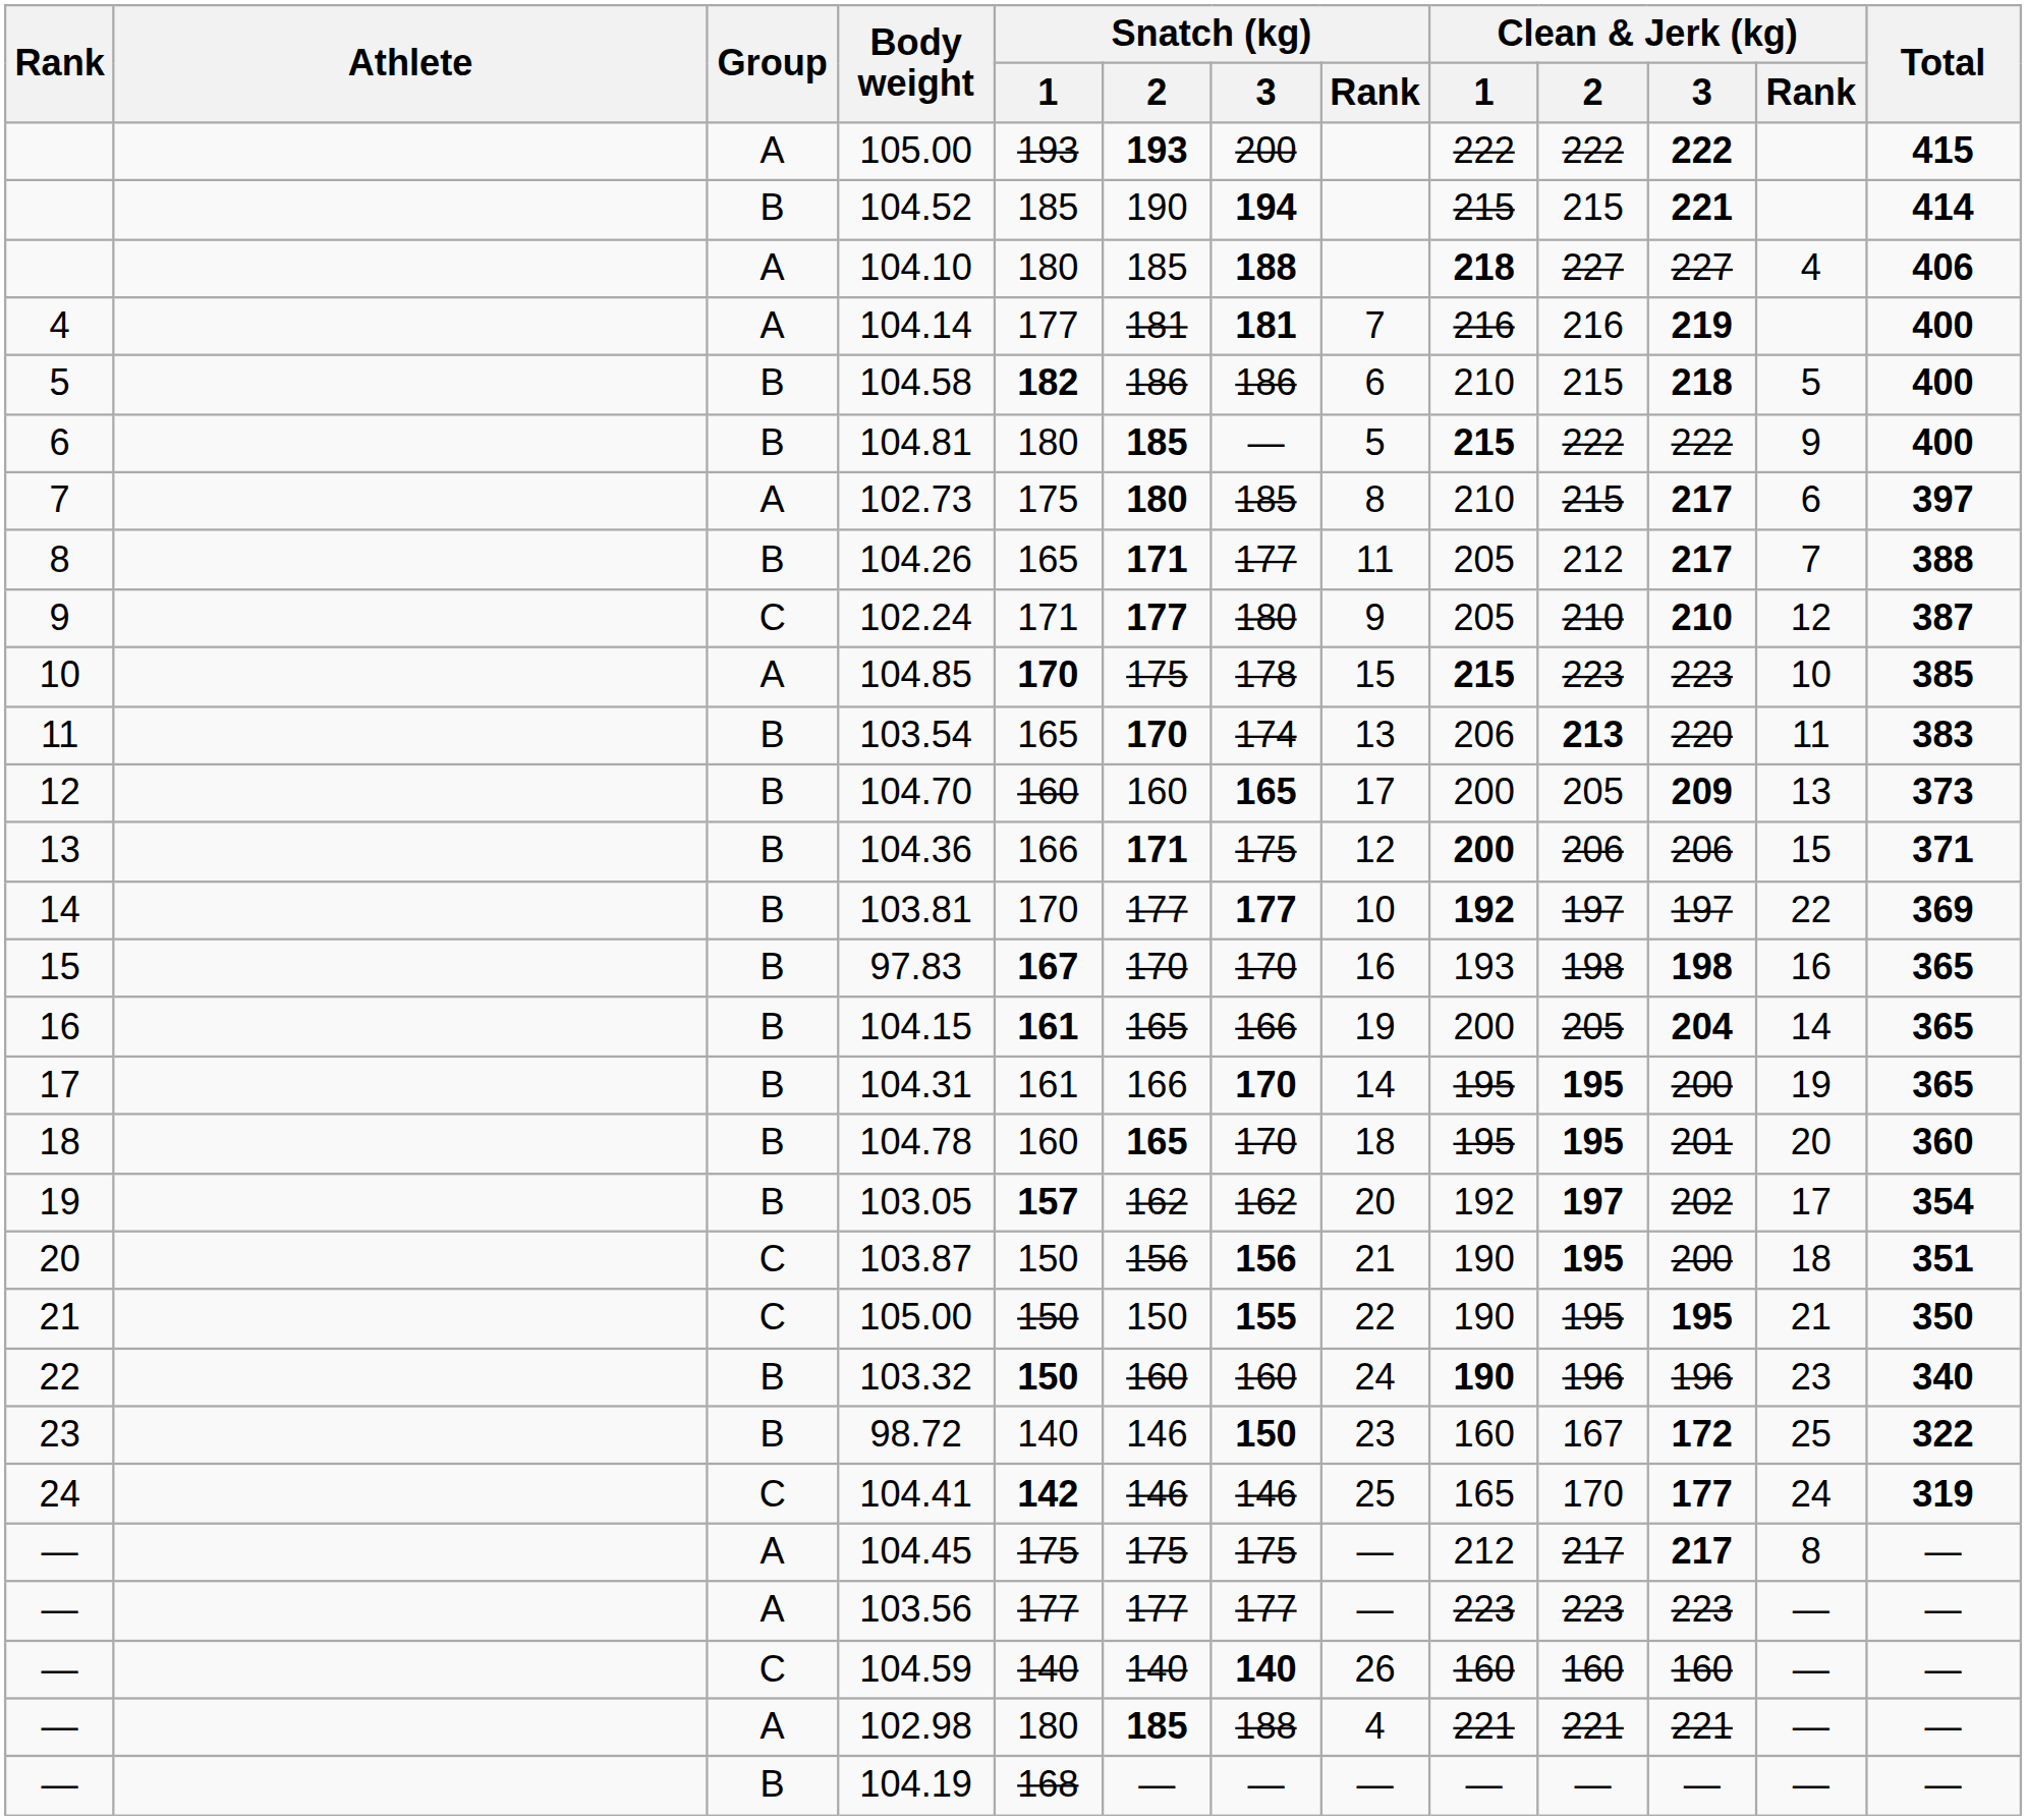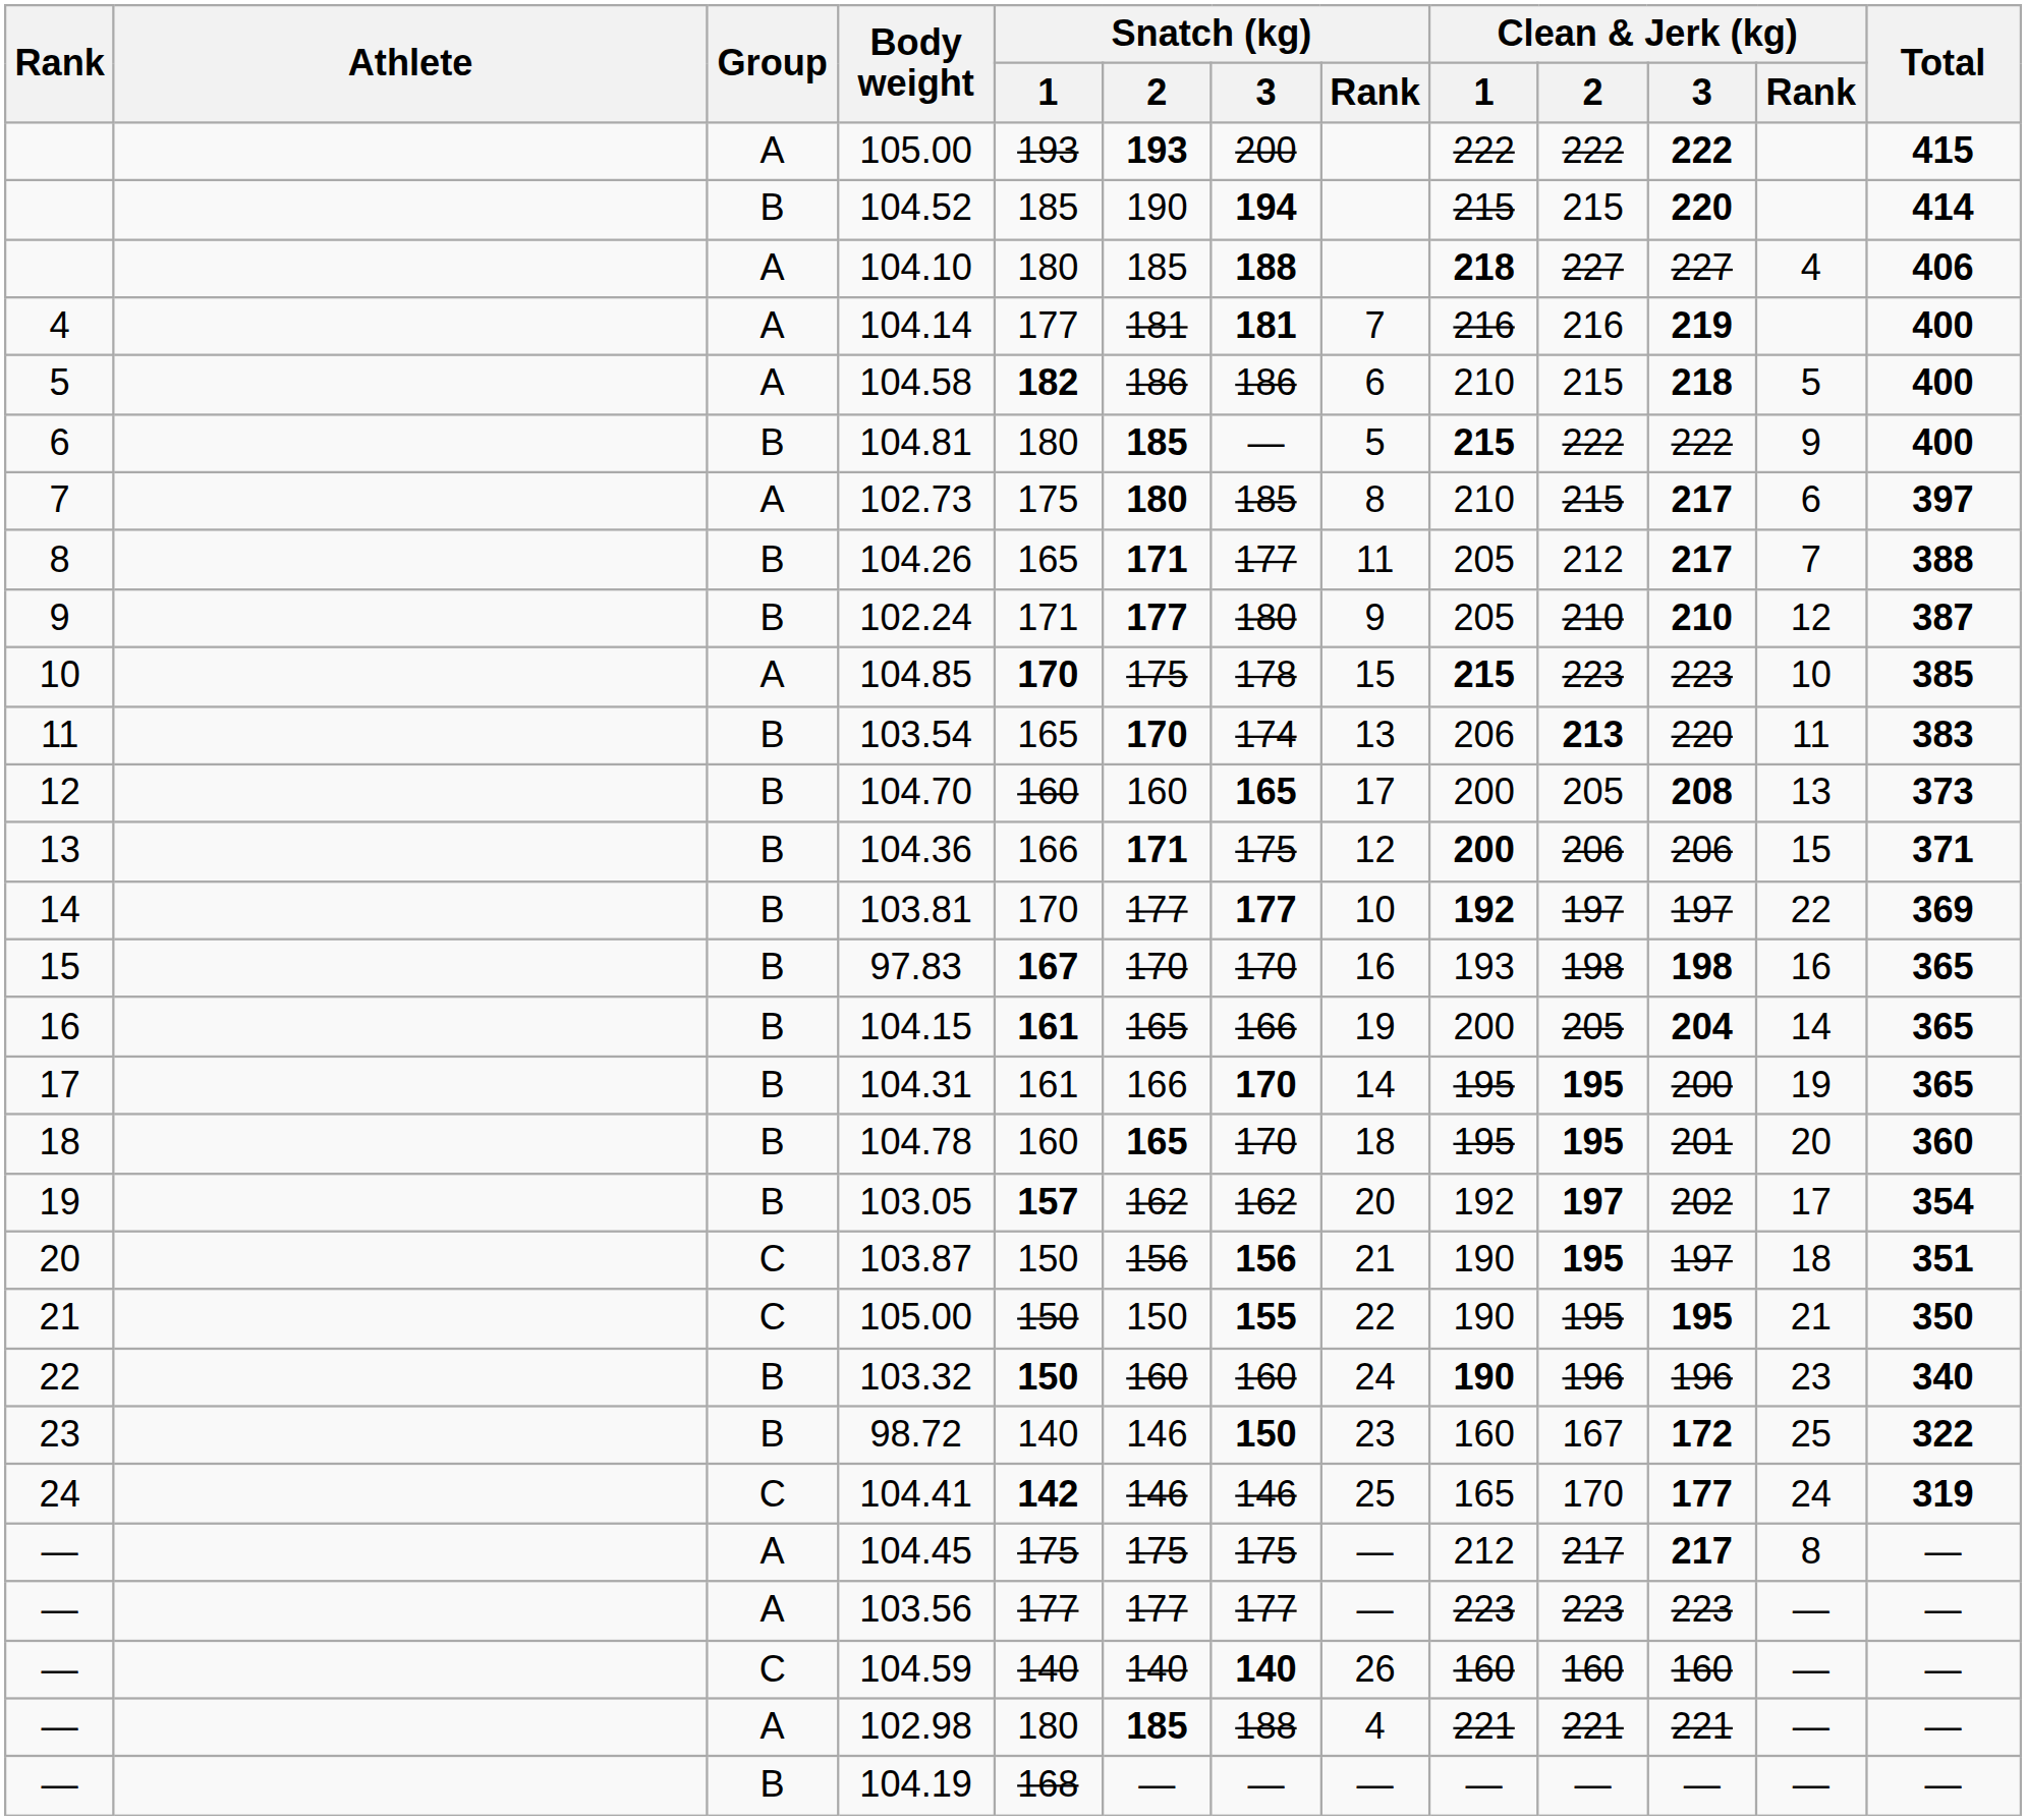 <table class = "wikitable" style="text-align:center;">
 <tr>
 <th rowspan=2 width=40>Rank</th>
 <th rowspan=2 width=250>Athlete</th>
 <th rowspan=2 width=50>Group</th>
 <th rowspan=2 width=60>Body weight</th>
 <th colspan=4>Snatch (kg)</th>
 <th colspan=4>Clean & Jerk (kg)</th>
 <th rowspan=2 width=60>Total</th>
 </tr>
 <tr>
 <th width=40>1</th>
 <th width=40>2</th>
 <th width=40>3</th>
 <th width=40>Rank</th>
 <th width=40>1</th>
 <th width=40>2</th>
 <th width=40>3</th>
 <th width=40>Rank</th>
 </tr>
 <tr>
 <td></td>
 <td align=left></td>
 <td>A</td>
 <td>105.00</td>
 <td><s>193 </s></td>
 <td><strong>193</strong></td>
 <td><s>200 </s></td>
 <td></td>
 <td><s>222 </s></td>
 <td><s>222 </s></td>
 <td><strong>222</strong></td>
 <td></td>
 <td><strong>415</strong></td>
 </tr>
 <tr>
 <td></td>
 <td align=left></td>
 <td>B</td>
 <td>104.52</td>
 <td>185</td>
 <td>190</td>
 <td><strong>194</strong></td>
 <td></td>
 <td><s>215 </s></td>
 <td>215</td>
-<td><strong>221</strong></td>
+<td><strong>220</strong></td>
 <td></td>
 <td><strong>414</strong></td>
 </tr>
 <tr>
 <td></td>
 <td align=left></td>
 <td>A</td>
 <td>104.10</td>
 <td>180</td>
 <td>185</td>
 <td><strong>188</strong></td>
 <td></td>
 <td><strong>218</strong></td>
 <td><s>227 </s></td>
 <td><s>227 </s></td>
 <td>4</td>
 <td><strong>406</strong></td>
 </tr>
 <tr>
 <td>4</td>
 <td align=left></td>
 <td>A</td>
 <td>104.14</td>
 <td>177</td>
 <td><s>181 </s></td>
 <td><strong>181</strong></td>
 <td>7</td>
 <td><s>216 </s></td>
 <td>216</td>
 <td><strong>219</strong></td>
 <td></td>
 <td><strong>400</strong></td>
 </tr>
 <tr>
 <td>5</td>
 <td align=left></td>
-<td>B</td>
+<td>A</td>
 <td>104.58</td>
 <td><strong>182</strong></td>
 <td><s>186 </s></td>
 <td><s>186 </s></td>
 <td>6</td>
 <td>210</td>
 <td>215</td>
 <td><strong>218</strong></td>
 <td>5</td>
 <td><strong>400</strong></td>
 </tr>
 <tr>
 <td>6</td>
 <td align=left></td>
 <td>B</td>
 <td>104.81</td>
 <td>180</td>
 <td><strong>185</strong></td>
 <td>—</td>
 <td>5</td>
 <td><strong>215</strong></td>
 <td><s>222 </s></td>
 <td><s>222 </s></td>
 <td>9</td>
 <td><strong>400</strong></td>
 </tr>
 <tr>
 <td>7</td>
 <td align=left></td>
 <td>A</td>
 <td>102.73</td>
 <td>175</td>
 <td><strong>180</strong></td>
 <td><s>185 </s></td>
 <td>8</td>
 <td>210</td>
 <td><s>215 </s></td>
 <td><strong>217</strong></td>
 <td>6</td>
 <td><strong>397</strong></td>
 </tr>
 <tr>
 <td>8</td>
 <td align=left></td>
 <td>B</td>
 <td>104.26</td>
 <td>165</td>
 <td><strong>171</strong></td>
 <td><s>177 </s></td>
 <td>11</td>
 <td>205</td>
 <td>212</td>
 <td><strong>217</strong></td>
 <td>7</td>
 <td><strong>388</strong></td>
 </tr>
 <tr>
 <td>9</td>
 <td align=left></td>
-<td>C</td>
+<td>B</td>
 <td>102.24</td>
 <td>171</td>
 <td><strong>177</strong></td>
 <td><s>180 </s></td>
 <td>9</td>
 <td>205</td>
 <td><s>210 </s></td>
 <td><strong>210</strong></td>
 <td>12</td>
 <td><strong>387</strong></td>
 </tr>
 <tr>
 <td>10</td>
 <td align=left></td>
 <td>A</td>
 <td>104.85</td>
 <td><strong>170</strong></td>
 <td><s>175 </s></td>
 <td><s>178 </s></td>
 <td>15</td>
 <td><strong>215</strong></td>
 <td><s>223 </s></td>
 <td><s>223 </s></td>
 <td>10</td>
 <td><strong>385</strong></td>
 </tr>
 <tr>
 <td>11</td>
 <td align=left></td>
 <td>B</td>
 <td>103.54</td>
 <td>165</td>
 <td><strong>170</strong></td>
 <td><s>174 </s></td>
 <td>13</td>
 <td>206</td>
 <td><strong>213</strong></td>
 <td><s>220 </s></td>
 <td>11</td>
 <td><strong>383</strong></td>
 </tr>
 <tr>
 <td>12</td>
 <td align=left></td>
 <td>B</td>
 <td>104.70</td>
 <td><s>160 </s></td>
 <td>160</td>
 <td><strong>165</strong></td>
 <td>17</td>
 <td>200</td>
 <td>205</td>
-<td><strong>209</strong></td>
+<td><strong>208</strong></td>
 <td>13</td>
 <td><strong>373</strong></td>
 </tr>
 <tr>
 <td>13</td>
 <td align=left></td>
 <td>B</td>
 <td>104.36</td>
 <td>166</td>
 <td><strong>171</strong></td>
 <td><s>175 </s></td>
 <td>12</td>
 <td><strong>200</strong></td>
 <td><s>206 </s></td>
 <td><s>206 </s></td>
 <td>15</td>
 <td><strong>371</strong></td>
 </tr>
 <tr>
 <td>14</td>
 <td align=left></td>
 <td>B</td>
 <td>103.81</td>
 <td>170</td>
 <td><s>177 </s></td>
 <td><strong>177</strong></td>
 <td>10</td>
 <td><strong>192</strong></td>
 <td><s>197 </s></td>
 <td><s>197 </s></td>
 <td>22</td>
 <td><strong>369</strong></td>
 </tr>
 <tr>
 <td>15</td>
 <td align=left></td>
 <td>B</td>
 <td>97.83</td>
 <td><strong>167</strong></td>
 <td><s>170 </s></td>
 <td><s>170 </s></td>
 <td>16</td>
 <td>193</td>
 <td><s>198 </s></td>
 <td><strong>198</strong></td>
 <td>16</td>
 <td><strong>365</strong></td>
 </tr>
 <tr>
 <td>16</td>
 <td align=left></td>
 <td>B</td>
 <td>104.15</td>
 <td><strong>161</strong></td>
 <td><s>165 </s></td>
 <td><s>166 </s></td>
 <td>19</td>
 <td>200</td>
 <td><s>205 </s></td>
 <td><strong>204</strong></td>
 <td>14</td>
 <td><strong>365</strong></td>
 </tr>
 <tr>
 <td>17</td>
 <td align=left></td>
 <td>B</td>
 <td>104.31</td>
 <td>161</td>
 <td>166</td>
 <td><strong>170</strong></td>
 <td>14</td>
 <td><s>195 </s></td>
 <td><strong>195</strong></td>
 <td><s>200 </s></td>
 <td>19</td>
 <td><strong>365</strong></td>
 </tr>
 <tr>
 <td>18</td>
 <td align=left></td>
 <td>B</td>
 <td>104.78</td>
 <td>160</td>
 <td><strong>165</strong></td>
 <td><s>170 </s></td>
 <td>18</td>
 <td><s>195 </s></td>
 <td><strong>195</strong></td>
 <td><s>201 </s></td>
 <td>20</td>
 <td><strong>360</strong></td>
 </tr>
 <tr>
 <td>19</td>
 <td align=left></td>
 <td>B</td>
 <td>103.05</td>
 <td><strong>157</strong></td>
 <td><s>162 </s></td>
 <td><s>162 </s></td>
 <td>20</td>
 <td>192</td>
 <td><strong>197</strong></td>
 <td><s>202 </s></td>
 <td>17</td>
 <td><strong>354</strong></td>
 </tr>
 <tr>
 <td>20</td>
 <td align=left></td>
 <td>C</td>
 <td>103.87</td>
 <td>150</td>
 <td><s>156 </s></td>
 <td><strong>156</strong></td>
 <td>21</td>
 <td>190</td>
 <td><strong>195</strong></td>
-<td><s>200 </s></td>
+<td><s>197 </s></td>
 <td>18</td>
 <td><strong>351</strong></td>
 </tr>
 <tr>
 <td>21</td>
 <td align=left></td>
 <td>C</td>
 <td>105.00</td>
 <td><s>150 </s></td>
 <td>150</td>
 <td><strong>155</strong></td>
 <td>22</td>
 <td>190</td>
 <td><s>195 </s></td>
 <td><strong>195</strong></td>
 <td>21</td>
 <td><strong>350</strong></td>
 </tr>
 <tr>
 <td>22</td>
 <td align=left></td>
 <td>B</td>
 <td>103.32</td>
 <td><strong>150</strong></td>
 <td><s>160 </s></td>
 <td><s>160 </s></td>
 <td>24</td>
 <td><strong>190</strong></td>
 <td><s>196 </s></td>
 <td><s>196 </s></td>
 <td>23</td>
 <td><strong>340</strong></td>
 </tr>
 <tr>
 <td>23</td>
 <td align=left></td>
 <td>B</td>
 <td>98.72</td>
 <td>140</td>
 <td>146</td>
 <td><strong>150</strong></td>
 <td>23</td>
 <td>160</td>
 <td>167</td>
 <td><strong>172</strong></td>
 <td>25</td>
 <td><strong>322</strong></td>
 </tr>
 <tr>
 <td>24</td>
 <td align=left></td>
 <td>C</td>
 <td>104.41</td>
 <td><strong>142</strong></td>
 <td><s>146 </s></td>
 <td><s>146 </s></td>
 <td>25</td>
 <td>165</td>
 <td>170</td>
 <td><strong>177</strong></td>
 <td>24</td>
 <td><strong>319</strong></td>
 </tr>
 <tr>
 <td>—</td>
 <td align=left></td>
 <td>A</td>
 <td>104.45</td>
 <td><s>175 </s></td>
 <td><s>175 </s></td>
 <td><s>175 </s></td>
 <td>—</td>
 <td>212</td>
 <td><s>217 </s></td>
 <td><strong>217</strong></td>
 <td>8</td>
 <td>—</td>
 </tr>
 <tr>
 <td>—</td>
 <td align=left></td>
 <td>A</td>
 <td>103.56</td>
 <td><s>177 </s></td>
 <td><s>177 </s></td>
 <td><s>177 </s></td>
 <td>—</td>
 <td><s>223 </s></td>
 <td><s>223 </s></td>
 <td><s>223 </s></td>
 <td>—</td>
 <td>—</td>
 </tr>
 <tr>
 <td>—</td>
 <td align=left></td>
 <td>C</td>
 <td>104.59</td>
 <td><s>140 </s></td>
 <td><s>140 </s></td>
 <td><strong>140</strong></td>
 <td>26</td>
 <td><s>160 </s></td>
 <td><s>160 </s></td>
 <td><s>160 </s></td>
 <td>—</td>
 <td>—</td>
 </tr>
 <tr>
 <td>—</td>
 <td align=left></td>
 <td>A</td>
 <td>102.98</td>
 <td>180</td>
 <td><strong>185</strong></td>
 <td><s>188 </s></td>
 <td>4</td>
 <td><s>221 </s></td>
 <td><s>221 </s></td>
 <td><s>221 </s></td>
 <td>—</td>
 <td>—</td>
 </tr>
 <tr>
 <td>—</td>
 <td align=left></td>
 <td>B</td>
 <td>104.19</td>
 <td><s>168 </s></td>
 <td>—</td>
 <td>—</td>
 <td>—</td>
 <td>—</td>
 <td>—</td>
 <td>—</td>
 <td>—</td>
 <td>—</td>
 </tr>
 </table>
